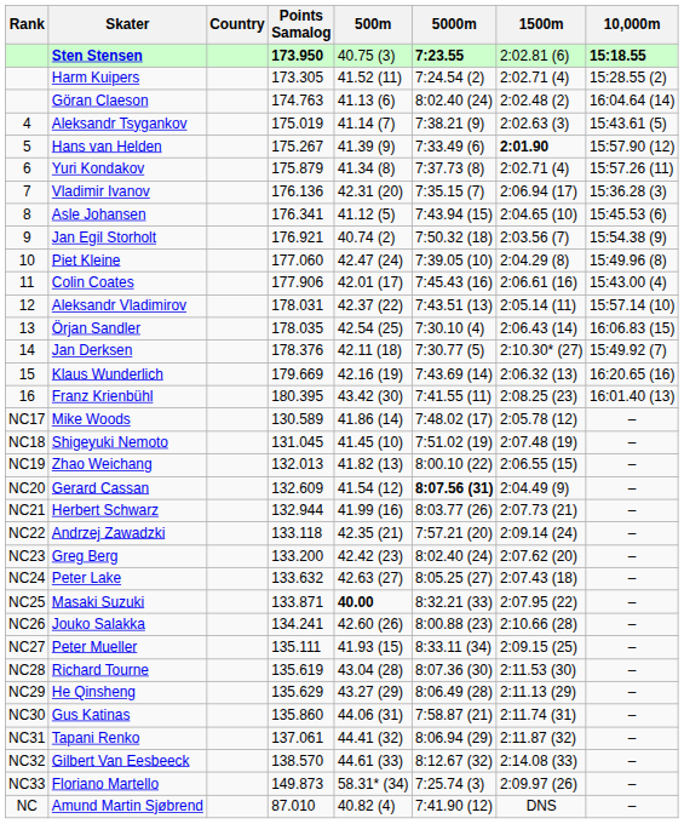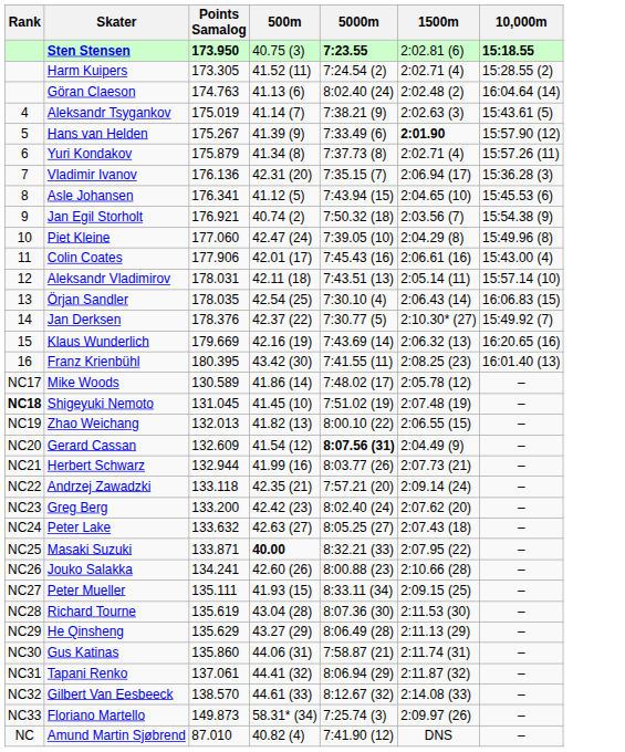 <table class="wikitable sortable" style="text-align:left">
 <tr>
 <th>Rank</th>
 <th>Skater</th>
-<th>Country</th>
 <th>Points <br> Samalog</th>
 <th>500m</th>
 <th>5000m</th>
 <th>1500m</th>
 <th>10,000m</th>
 </tr>
 <tr bgcolor=ccffcc>
 <td style="text-align:center"></td>
 <td><strong><a href='#'>Sten Stensen</a></strong></td>
-<td></td>
 <td><strong>173.950</strong></td>
 <td>40.75 (3)</td>
 <td><strong>7:23.55</strong> </td>
 <td>2:02.81 (6)</td>
 <td><strong>15:18.55</strong> </td>
 </tr>
 <tr>
 <td style="text-align:center"></td>
 <td><a href='#'>Harm Kuipers</a></td>
-<td></td>
 <td>173.305</td>
 <td>41.52 (11)</td>
 <td>7:24.54 (2)</td>
 <td>2:02.71 (4)</td>
 <td>15:28.55 (2)</td>
 </tr>
 <tr>
 <td style="text-align:center"></td>
 <td><a href='#'>Göran Claeson</a></td>
-<td></td>
 <td>174.763</td>
 <td>41.13 (6)</td>
 <td>8:02.40 (24)</td>
 <td>2:02.48 (2)</td>
 <td>16:04.64 (14)</td>
 </tr>
 <tr>
 <td style="text-align:center">4</td>
 <td><a href='#'>Aleksandr Tsygankov</a></td>
-<td></td>
 <td>175.019</td>
 <td>41.14 (7)</td>
 <td>7:38.21 (9)</td>
 <td>2:02.63 (3)</td>
 <td>15:43.61 (5)</td>
 </tr>
 <tr>
 <td style="text-align:center">5</td>
 <td><a href='#'>Hans van Helden</a></td>
-<td></td>
 <td>175.267</td>
 <td>41.39 (9)</td>
 <td>7:33.49 (6)</td>
 <td><strong>2:01.90</strong> </td>
 <td>15:57.90 (12)</td>
 </tr>
 <tr>
 <td style="text-align:center">6</td>
 <td><a href='#'>Yuri Kondakov</a></td>
-<td></td>
 <td>175.879</td>
 <td>41.34 (8)</td>
 <td>7:37.73 (8)</td>
 <td>2:02.71 (4)</td>
 <td>15:57.26 (11)</td>
 </tr>
 <tr>
 <td style="text-align:center">7</td>
 <td><a href='#'>Vladimir Ivanov</a></td>
-<td></td>
 <td>176.136</td>
 <td>42.31 (20)</td>
 <td>7:35.15 (7)</td>
 <td>2:06.94 (17)</td>
 <td>15:36.28 (3)</td>
 </tr>
 <tr>
 <td style="text-align:center">8</td>
 <td><a href='#'>Asle Johansen</a></td>
-<td></td>
 <td>176.341</td>
 <td>41.12 (5)</td>
 <td>7:43.94 (15)</td>
 <td>2:04.65 (10)</td>
 <td>15:45.53 (6)</td>
 </tr>
 <tr>
 <td style="text-align:center">9</td>
 <td><a href='#'>Jan Egil Storholt</a></td>
-<td></td>
 <td>176.921</td>
 <td>40.74 (2)</td>
 <td>7:50.32 (18)</td>
 <td>2:03.56 (7)</td>
 <td>15:54.38 (9)</td>
 </tr>
 <tr>
 <td style="text-align:center">10</td>
 <td><a href='#'>Piet Kleine</a></td>
-<td></td>
 <td>177.060</td>
 <td>42.47 (24)</td>
 <td>7:39.05 (10)</td>
 <td>2:04.29 (8)</td>
 <td>15:49.96 (8)</td>
 </tr>
 <tr>
 <td style="text-align:center">11</td>
 <td><a href='#'>Colin Coates</a></td>
-<td></td>
 <td>177.906</td>
 <td>42.01 (17)</td>
 <td>7:45.43 (16)</td>
 <td>2:06.61 (16)</td>
 <td>15:43.00 (4)</td>
 </tr>
 <tr>
 <td style="text-align:center">12</td>
 <td><a href='#'>Aleksandr Vladimirov</a></td>
-<td></td>
 <td>178.031</td>
-<td>42.37 (22)</td>
+<td>42.11 (18)</td>
 <td>7:43.51 (13)</td>
 <td>2:05.14 (11)</td>
 <td>15:57.14 (10)</td>
 </tr>
 <tr>
 <td style="text-align:center">13</td>
 <td><a href='#'>Örjan Sandler</a></td>
-<td></td>
 <td>178.035</td>
 <td>42.54 (25)</td>
 <td>7:30.10 (4)</td>
 <td>2:06.43 (14)</td>
 <td>16:06.83 (15)</td>
 </tr>
 <tr>
 <td style="text-align:center">14</td>
 <td><a href='#'>Jan Derksen</a></td>
-<td></td>
 <td>178.376</td>
-<td>42.11 (18)</td>
+<td>42.37 (22)</td>
 <td>7:30.77 (5)</td>
 <td>2:10.30* (27)</td>
 <td>15:49.92 (7)</td>
 </tr>
 <tr>
 <td style="text-align:center">15</td>
 <td><a href='#'>Klaus Wunderlich</a></td>
-<td></td>
 <td>179.669</td>
 <td>42.16 (19)</td>
 <td>7:43.69 (14)</td>
 <td>2:06.32 (13)</td>
 <td>16:20.65 (16)</td>
 </tr>
 <tr>
 <td style="text-align:center">16</td>
 <td><a href='#'>Franz Krienbühl</a></td>
-<td></td>
 <td>180.395</td>
 <td>43.42 (30)</td>
 <td>7:41.55 (11)</td>
 <td>2:08.25 (23)</td>
 <td>16:01.40 (13)</td>
 </tr>
 <tr>
 <td style="text-align:center">NC17</td>
 <td><a href='#'>Mike Woods</a></td>
-<td></td>
 <td>130.589</td>
 <td>41.86 (14)</td>
 <td>7:48.02 (17)</td>
 <td>2:05.78 (12)</td>
 <td style="text-align:center">–</td>
 </tr>
 <tr>
-<td style="text-align:center">NC18</td>
+<td style="text-align:center"><strong>NC18</strong></td>
 <td><a href='#'>Shigeyuki Nemoto</a></td>
-<td></td>
 <td>131.045</td>
 <td>41.45 (10)</td>
 <td>7:51.02 (19)</td>
 <td>2:07.48 (19)</td>
 <td style="text-align:center">–</td>
 </tr>
 <tr>
 <td style="text-align:center">NC19</td>
 <td><a href='#'>Zhao Weichang</a></td>
-<td></td>
 <td>132.013</td>
 <td>41.82 (13)</td>
 <td>8:00.10 (22)</td>
 <td>2:06.55 (15)</td>
 <td style="text-align:center">–</td>
 </tr>
 <tr>
 <td style="text-align:center">NC20</td>
 <td><a href='#'>Gerard Cassan</a></td>
-<td></td>
 <td>132.609</td>
 <td>41.54 (12)</td>
 <td><strong>8:07.56 (31)</strong></td>
 <td>2:04.49 (9)</td>
 <td style="text-align:center">–</td>
 </tr>
 <tr>
 <td style="text-align:center">NC21</td>
 <td><a href='#'>Herbert Schwarz</a></td>
-<td></td>
 <td>132.944</td>
 <td>41.99 (16)</td>
 <td>8:03.77 (26)</td>
 <td>2:07.73 (21)</td>
 <td style="text-align:center">–</td>
 </tr>
 <tr>
 <td style="text-align:center">NC22</td>
 <td><a href='#'>Andrzej Zawadzki</a></td>
-<td></td>
 <td>133.118</td>
 <td>42.35 (21)</td>
 <td>7:57.21 (20)</td>
 <td>2:09.14 (24)</td>
 <td style="text-align:center">–</td>
 </tr>
 <tr>
 <td style="text-align:center">NC23</td>
 <td><a href='#'>Greg Berg</a></td>
-<td></td>
 <td>133.200</td>
 <td>42.42 (23)</td>
 <td>8:02.40 (24)</td>
 <td>2:07.62 (20)</td>
 <td style="text-align:center">–</td>
 </tr>
 <tr>
 <td style="text-align:center">NC24</td>
 <td><a href='#'>Peter Lake</a></td>
-<td></td>
 <td>133.632</td>
 <td>42.63 (27)</td>
 <td>8:05.25 (27)</td>
 <td>2:07.43 (18)</td>
 <td style="text-align:center">–</td>
 </tr>
 <tr>
 <td style="text-align:center">NC25</td>
 <td><a href='#'>Masaki Suzuki</a></td>
-<td></td>
 <td>133.871</td>
 <td><strong>40.00</strong> </td>
 <td>8:32.21 (33)</td>
 <td>2:07.95 (22)</td>
 <td style="text-align:center">–</td>
 </tr>
 <tr>
 <td style="text-align:center">NC26</td>
 <td><a href='#'>Jouko Salakka</a></td>
-<td></td>
 <td>134.241</td>
 <td>42.60 (26)</td>
 <td>8:00.88 (23)</td>
 <td>2:10.66 (28)</td>
 <td style="text-align:center">–</td>
 </tr>
 <tr>
 <td style="text-align:center">NC27</td>
 <td><a href='#'>Peter Mueller</a></td>
-<td></td>
 <td>135.111</td>
 <td>41.93 (15)</td>
 <td>8:33.11 (34)</td>
 <td>2:09.15 (25)</td>
 <td style="text-align:center">–</td>
 </tr>
 <tr>
 <td style="text-align:center">NC28</td>
 <td><a href='#'>Richard Tourne</a></td>
-<td></td>
 <td>135.619</td>
 <td>43.04 (28)</td>
 <td>8:07.36 (30)</td>
 <td>2:11.53 (30)</td>
 <td style="text-align:center">–</td>
 </tr>
 <tr>
 <td style="text-align:center">NC29</td>
 <td><a href='#'>He Qinsheng</a></td>
-<td></td>
 <td>135.629</td>
 <td>43.27 (29)</td>
 <td>8:06.49 (28)</td>
 <td>2:11.13 (29)</td>
 <td style="text-align:center">–</td>
 </tr>
 <tr>
 <td style="text-align:center">NC30</td>
 <td><a href='#'>Gus Katinas</a></td>
-<td></td>
 <td>135.860</td>
 <td>44.06 (31)</td>
 <td>7:58.87 (21)</td>
 <td>2:11.74 (31)</td>
 <td style="text-align:center">–</td>
 </tr>
 <tr>
 <td style="text-align:center">NC31</td>
 <td><a href='#'>Tapani Renko</a></td>
-<td></td>
 <td>137.061</td>
 <td>44.41 (32)</td>
 <td>8:06.94 (29)</td>
 <td>2:11.87 (32)</td>
 <td style="text-align:center">–</td>
 </tr>
 <tr>
 <td style="text-align:center">NC32</td>
 <td><a href='#'>Gilbert Van Eesbeeck</a></td>
-<td></td>
 <td>138.570</td>
 <td>44.61 (33)</td>
 <td>8:12.67 (32)</td>
 <td>2:14.08 (33)</td>
 <td style="text-align:center">–</td>
 </tr>
 <tr>
 <td style="text-align:center">NC33</td>
 <td><a href='#'>Floriano Martello</a></td>
-<td></td>
 <td>149.873</td>
 <td>58.31* (34)</td>
 <td>7:25.74 (3)</td>
 <td>2:09.97 (26)</td>
 <td style="text-align:center">–</td>
 </tr>
 <tr>
 <td style="text-align:center">NC</td>
 <td><a href='#'>Amund Martin Sjøbrend</a></td>
-<td></td>
 <td>87.010</td>
 <td>40.82 (4)</td>
 <td>7:41.90 (12)</td>
 <td style="text-align:center">DNS</td>
 <td style="text-align:center">–</td>
 </tr>
 </table>
